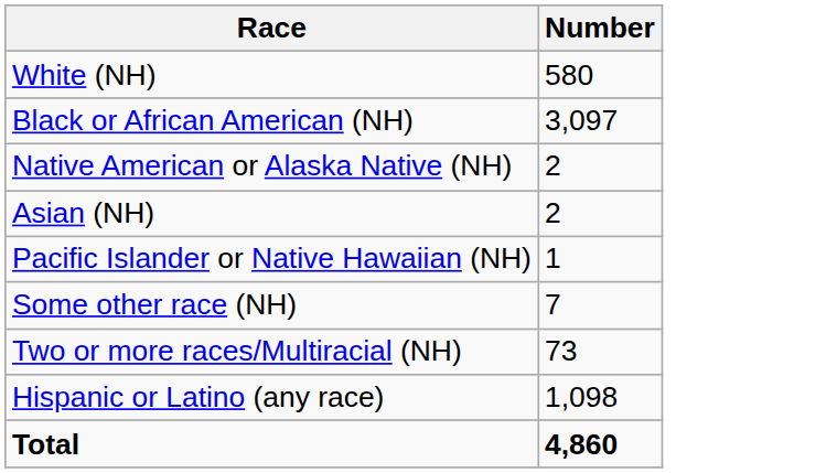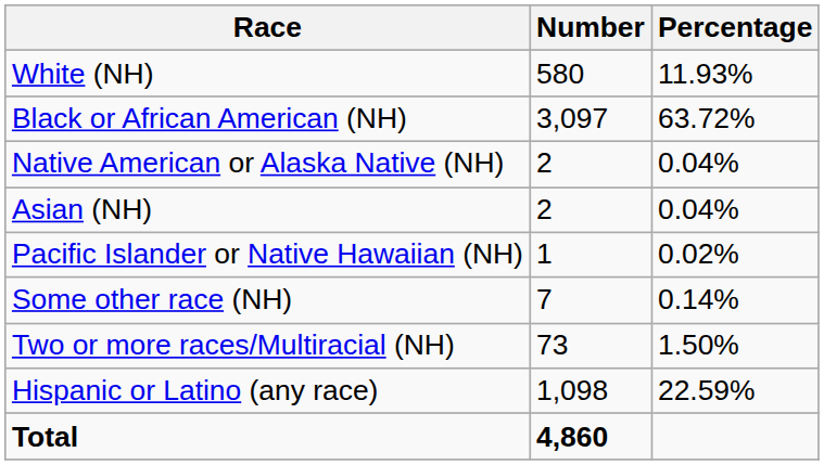 <table class="wikitable">
 <tr>
 <th>Race</th>
 <th>Number</th>
+<th>Percentage</th>
 </tr>
 <tr>
 <td><a href='#'>White</a> (NH)</td>
 <td>580</td>
+<td>11.93%</td>
 </tr>
 <tr>
 <td><a href='#'>Black or African American</a> (NH)</td>
 <td>3,097</td>
+<td>63.72%</td>
 </tr>
 <tr>
 <td><a href='#'>Native American</a> or <a href='#'>Alaska Native</a> (NH)</td>
 <td>2</td>
+<td>0.04%</td>
 </tr>
 <tr>
 <td><a href='#'>Asian</a> (NH)</td>
 <td>2</td>
+<td>0.04%</td>
 </tr>
 <tr>
 <td><a href='#'>Pacific Islander</a> or <a href='#'>Native Hawaiian</a> (NH)</td>
 <td>1</td>
+<td>0.02%</td>
 </tr>
 <tr>
 <td><a href='#'>Some other race</a> (NH)</td>
 <td>7</td>
+<td>0.14%</td>
 </tr>
 <tr>
 <td><a href='#'>Two or more races/Multiracial</a> (NH)</td>
 <td>73</td>
+<td>1.50%</td>
 </tr>
 <tr>
 <td><a href='#'>Hispanic or Latino</a> (any race)</td>
 <td>1,098</td>
+<td>22.59%</td>
 </tr>
 <tr>
 <td><strong>Total</strong></td>
 <td><strong>4,860</strong></td>
+<td></td>
 </tr>
 </table>
